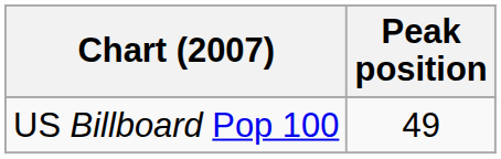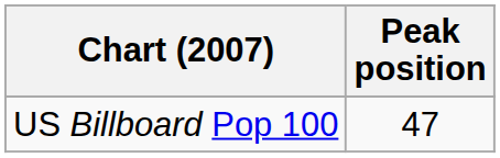 <table class="wikitable">
 <tr>
 <th align="left">Chart (2007)</th>
 <th align="left">Peak<br>position</th>
 </tr>
 <tr>
 </tr>
 <tr>
 </tr>
 <tr>
 <td align="left">US <em>Billboard</em> <a href='#'>Pop 100</a></td>
-<td align="center">49</td>
+<td align="center">47</td>
 </tr>
 </table>
